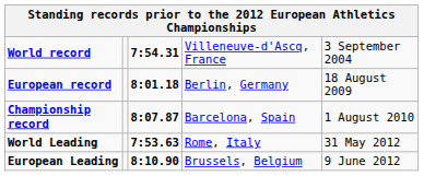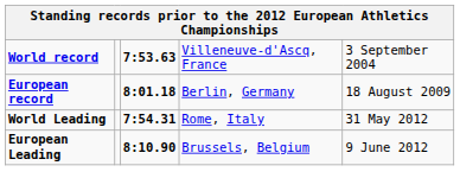 <table class="wikitable" width=75%>
 <tr>
 <th colspan="5">Standing records prior to the 2012 European Athletics Championships</th>
 </tr>
 <tr>
 <td><strong><a href='#'>World record</a></strong></td>
 <td></td>
-<td><strong>7:54.31</strong></td>
+<td><strong>7:53.63</strong></td>
 <td><a href='#'>Villeneuve-d'Ascq</a>, <a href='#'>France</a></td>
 <td>3 September 2004</td>
 </tr>
 <tr>
 <td><strong><a href='#'>European record</a></strong></td>
 <td></td>
 <td><strong>8:01.18</strong></td>
 <td><a href='#'>Berlin</a>, <a href='#'>Germany</a></td>
 <td>18 August 2009</td>
 </tr>
 <tr>
-<td><strong><a href='#'>Championship record</a></strong></td>
-<td></td>
-<td><strong>8:07.87</strong></td>
-<td><a href='#'>Barcelona</a>, <a href='#'>Spain</a></td>
-<td>1 August 2010</td>
-</tr>
-<tr>
 <td><strong>World Leading</strong></td>
 <td></td>
-<td><strong>7:53.63</strong></td>
+<td><strong>7:54.31</strong></td>
 <td><a href='#'>Rome</a>, <a href='#'>Italy</a></td>
 <td>31 May 2012</td>
 </tr>
 <tr>
 <td><strong>European Leading</strong></td>
 <td></td>
 <td><strong>8:10.90</strong></td>
 <td><a href='#'>Brussels</a>, <a href='#'>Belgium</a></td>
 <td>9 June 2012</td>
 </tr>
 </table>
